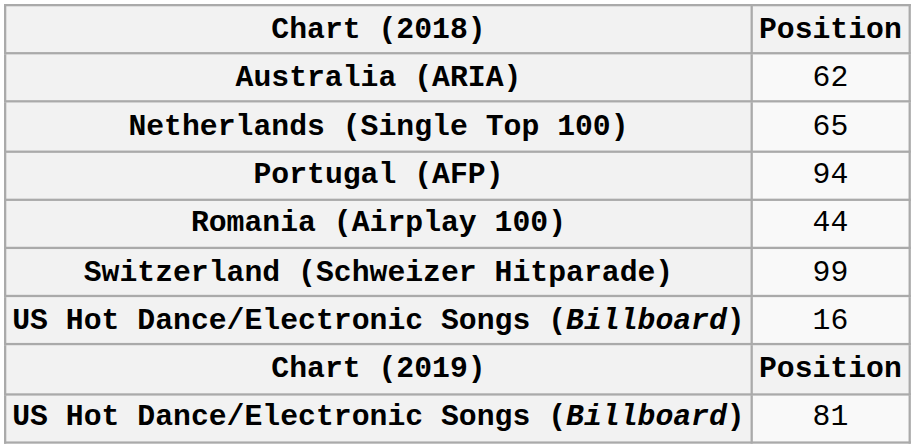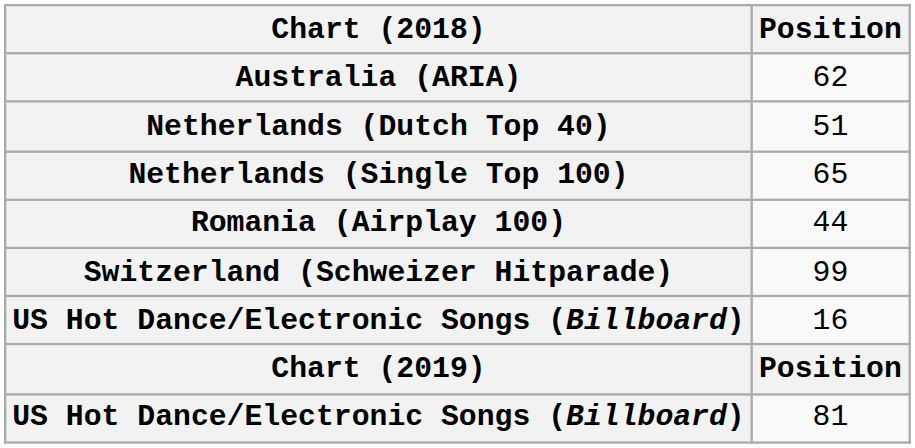 <table class="wikitable plainrowheaders" style="text-align:center">
 <tr>
 <th scope="col">Chart (2018)</th>
 <th scope="col">Position</th>
 </tr>
 <tr>
 <th scope="row">Australia (ARIA)</th>
 <td>62</td>
 </tr>
 <tr>
+<th scope="row">Netherlands (Dutch Top 40)</th>
+<td>51</td>
+</tr>
+<tr>
 <th scope="row">Netherlands (Single Top 100)</th>
 <td>65</td>
-</tr>
-<tr>
-<th scope="row">Portugal (AFP)</th>
-<td>94</td>
 </tr>
 <tr>
 <th scope="row">Romania (Airplay 100)</th>
 <td>44</td>
 </tr>
 <tr>
 <th scope="row">Switzerland (Schweizer Hitparade)</th>
 <td>99</td>
 </tr>
 <tr>
 <th scope="row">US Hot Dance/Electronic Songs (<em>Billboard</em>)</th>
 <td>16</td>
 </tr>
 <tr>
 <th scope="col">Chart (2019)</th>
 <th scope="col">Position</th>
 </tr>
 <tr>
 <th scope="row">US Hot Dance/Electronic Songs (<em>Billboard</em>)</th>
 <td>81</td>
 </tr>
 </table>
